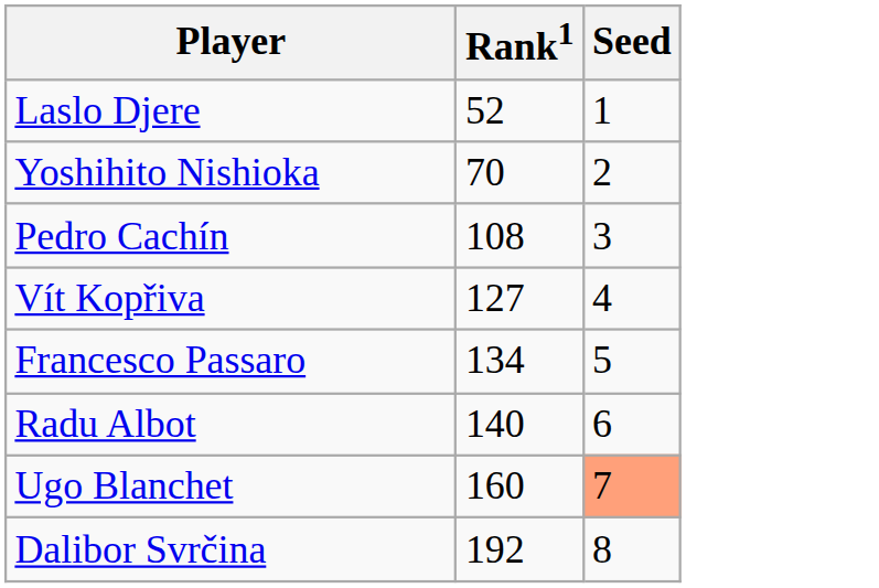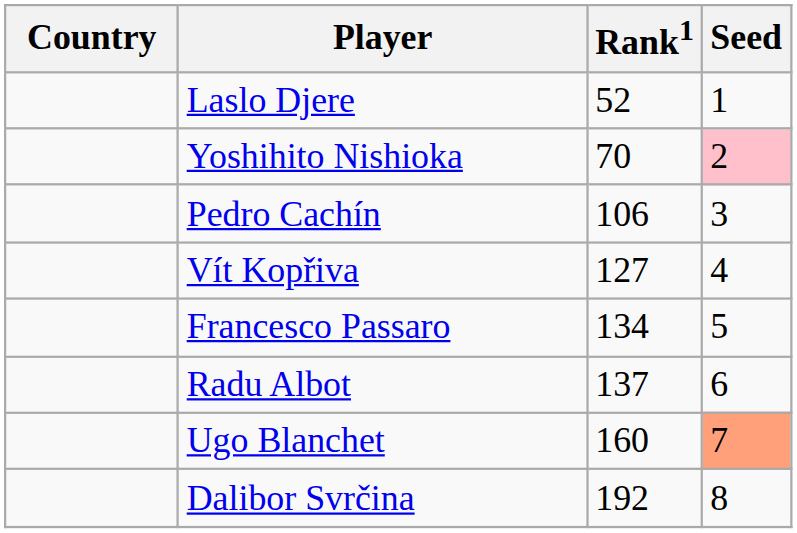 <table class="sortable wikitable">
 <tr>
+<th width="70">Country</th>
 <th width="175">Player</th>
 <th>Rank<sup>1</sup></th>
 <th>Seed</th>
 </tr>
 <tr>
+<td></td>
 <td><a href='#'>Laslo Djere</a></td>
 <td>52</td>
 <td>1</td>
 </tr>
 <tr>
+<td></td>
 <td><a href='#'>Yoshihito Nishioka</a></td>
 <td>70</td>
-<td>2</td>
+<td style="background: pink;">2</td>
 </tr>
 <tr>
+<td></td>
 <td><a href='#'>Pedro Cachín</a></td>
-<td>108</td>
+<td>106</td>
 <td>3</td>
 </tr>
 <tr>
+<td></td>
 <td><a href='#'>Vít Kopřiva</a></td>
 <td>127</td>
 <td>4</td>
 </tr>
 <tr>
+<td></td>
 <td><a href='#'>Francesco Passaro</a></td>
 <td>134</td>
 <td>5</td>
 </tr>
 <tr>
+<td></td>
 <td><a href='#'>Radu Albot</a></td>
-<td>140</td>
+<td>137</td>
 <td>6</td>
 </tr>
 <tr>
+<td></td>
 <td><a href='#'>Ugo Blanchet</a></td>
 <td>160</td>
 <td style="background: lightsalmon;">7</td>
 </tr>
 <tr>
+<td></td>
 <td><a href='#'>Dalibor Svrčina</a></td>
 <td>192</td>
 <td>8</td>
 </tr>
 </table>
